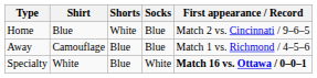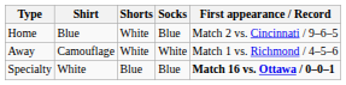 <table class="wikitable">
 <tr>
 <th>Type</th>
 <th>Shirt</th>
 <th>Shorts</th>
 <th>Socks</th>
 <th>First appearance / Record</th>
 </tr>
 <tr>
 <td>Home</td>
 <td>Blue</td>
 <td>White</td>
 <td>Blue</td>
 <td>Match 2 vs. <a href='#'>Cincinnati</a> / 9–6–5</td>
 </tr>
 <tr>
 <td>Away</td>
 <td>Camouflage</td>
-<td>Blue</td>
-<td>Blue</td>
+<td>White</td>
+<td>White</td>
 <td>Match 1 vs. <a href='#'>Richmond</a> / 4–5–6</td>
 </tr>
 <tr>
 <td>Specialty</td>
 <td>White</td>
 <td>Blue</td>
-<td>White</td>
+<td>Blue</td>
 <td><strong>Match 16 vs. <a href='#'>Ottawa</a> / 0–0–1</strong></td>
 </tr>
 </table>
